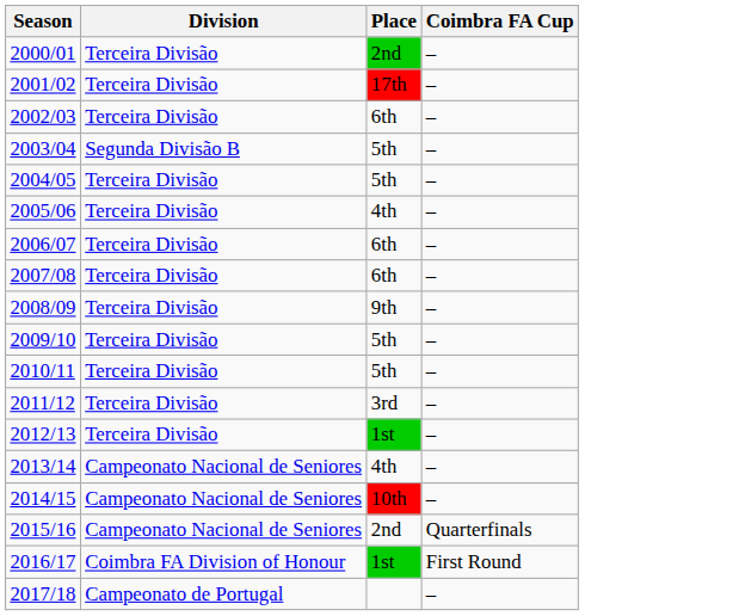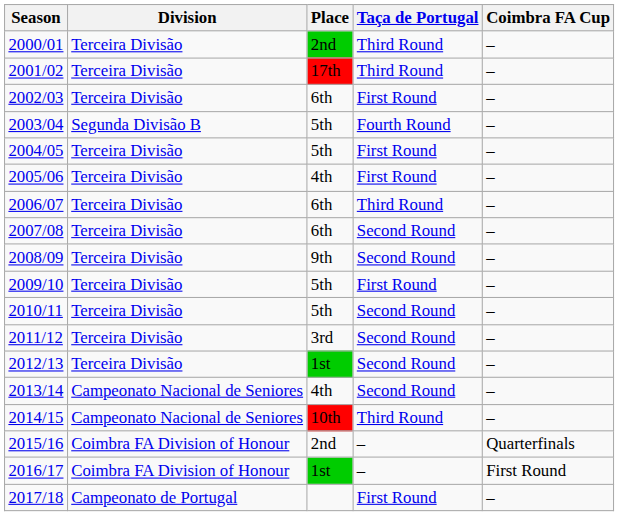 <table class="wikitable">
 <tr style="background:#f0f6fa;">
 <th><strong>Season</strong></th>
 <th><strong>Division</strong></th>
 <th><strong>Place</strong></th>
+<th><strong><a href='#'>Taça de Portugal</a></strong></th>
 <th><strong>Coimbra FA Cup</strong></th>
 </tr>
 <tr>
 <td><a href='#'>2000/01</a></td>
 <td><a href='#'>Terceira Divisão</a></td>
 <td style="background:#00CC00;">2nd</td>
+<td><a href='#'>Third Round</a></td>
 <td>–</td>
 </tr>
 <tr>
 <td><a href='#'>2001/02</a></td>
 <td><a href='#'>Terceira Divisão</a></td>
 <td style="background:#FF0000;">17th</td>
+<td><a href='#'>Third Round</a></td>
 <td>–</td>
 </tr>
 <tr>
 <td><a href='#'>2002/03</a></td>
 <td><a href='#'>Terceira Divisão</a></td>
 <td>6th</td>
+<td><a href='#'>First Round</a></td>
 <td>–</td>
 </tr>
 <tr>
 <td><a href='#'>2003/04</a></td>
 <td><a href='#'>Segunda Divisão B</a></td>
 <td>5th</td>
+<td><a href='#'>Fourth Round</a></td>
 <td>–</td>
 </tr>
 <tr>
 <td><a href='#'>2004/05</a></td>
 <td><a href='#'>Terceira Divisão</a></td>
 <td>5th</td>
+<td><a href='#'>First Round</a></td>
 <td>–</td>
 </tr>
 <tr>
 <td><a href='#'>2005/06</a></td>
 <td><a href='#'>Terceira Divisão</a></td>
 <td>4th</td>
+<td><a href='#'>First Round</a></td>
 <td>–</td>
 </tr>
 <tr>
 <td><a href='#'>2006/07</a></td>
 <td><a href='#'>Terceira Divisão</a></td>
 <td>6th</td>
+<td><a href='#'>Third Round</a></td>
 <td>–</td>
 </tr>
 <tr>
 <td><a href='#'>2007/08</a></td>
 <td><a href='#'>Terceira Divisão</a></td>
 <td>6th</td>
+<td><a href='#'>Second Round</a></td>
 <td>–</td>
 </tr>
 <tr>
 <td><a href='#'>2008/09</a></td>
 <td><a href='#'>Terceira Divisão</a></td>
 <td>9th</td>
+<td><a href='#'>Second Round</a></td>
 <td>–</td>
 </tr>
 <tr>
 <td><a href='#'>2009/10</a></td>
 <td><a href='#'>Terceira Divisão</a></td>
 <td>5th</td>
+<td><a href='#'>First Round</a></td>
 <td>–</td>
 </tr>
 <tr>
 <td><a href='#'>2010/11</a></td>
 <td><a href='#'>Terceira Divisão</a></td>
 <td>5th</td>
+<td><a href='#'>Second Round</a></td>
 <td>–</td>
 </tr>
 <tr>
 <td><a href='#'>2011/12</a></td>
 <td><a href='#'>Terceira Divisão</a></td>
 <td>3rd</td>
+<td><a href='#'>Second Round</a></td>
 <td>–</td>
 </tr>
 <tr>
 <td><a href='#'>2012/13</a></td>
 <td><a href='#'>Terceira Divisão</a></td>
 <td style="background:#00CC00;">1st</td>
+<td><a href='#'>Second Round</a></td>
 <td>–</td>
 </tr>
 <tr>
 <td><a href='#'>2013/14</a></td>
 <td><a href='#'>Campeonato Nacional de Seniores</a></td>
 <td>4th</td>
+<td><a href='#'>Second Round</a></td>
 <td>–</td>
 </tr>
 <tr>
 <td><a href='#'>2014/15</a></td>
 <td><a href='#'>Campeonato Nacional de Seniores</a></td>
 <td style="background:#FF0000;">10th</td>
+<td><a href='#'>Third Round</a></td>
 <td>–</td>
 </tr>
 <tr>
 <td><a href='#'>2015/16</a></td>
-<td><a href='#'>Campeonato Nacional de Seniores</a></td>
+<td><a href='#'>Coimbra FA Division of Honour</a></td>
 <td>2nd</td>
+<td>–</td>
 <td>Quarterfinals</td>
 </tr>
 <tr>
 <td><a href='#'>2016/17</a></td>
 <td><a href='#'>Coimbra FA Division of Honour</a></td>
 <td style="background:#00CC00;">1st</td>
+<td>–</td>
 <td>First Round</td>
 </tr>
 <tr>
 <td><a href='#'>2017/18</a></td>
 <td><a href='#'>Campeonato de Portugal</a></td>
 <td></td>
+<td><a href='#'>First Round</a></td>
 <td>–</td>
 </tr>
 </table>
